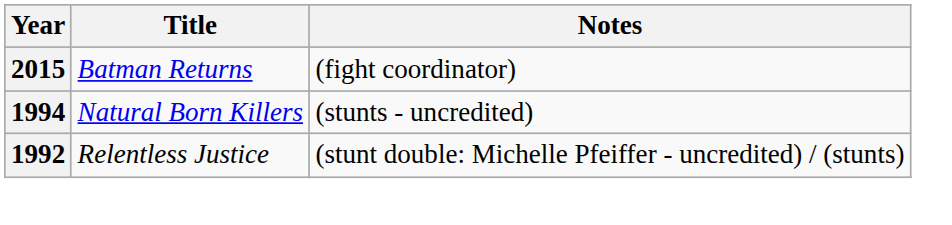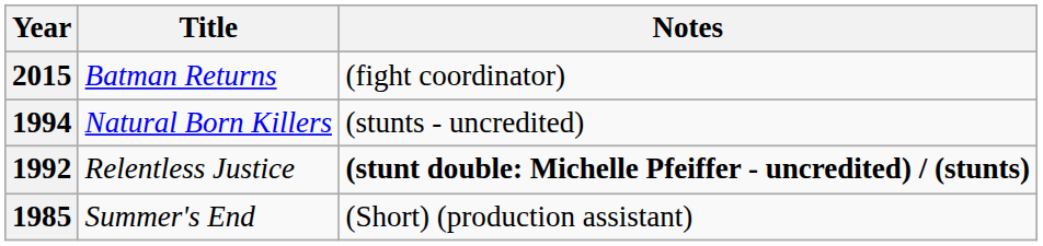 <table class="wikitable plainrowheaders sortable" style="margin-right: 0;">
 <tr>
 <th>Year</th>
 <th>Title</th>
 <th>Notes</th>
 </tr>
 <tr>
 <th scope=row>2015</th>
 <td><em><a href='#'>Batman Returns</a></em></td>
 <td>(fight coordinator)</td>
 </tr>
 <tr>
 <th scope=row>1994</th>
 <td><em><a href='#'>Natural Born Killers</a></em></td>
 <td>(stunts - uncredited)</td>
 </tr>
 <tr>
 <th scope=row>1992</th>
 <td><em>Relentless Justice</em></td>
-<td>(stunt double: Michelle Pfeiffer - uncredited) / (stunts)</td>
+<td><strong>(stunt double: Michelle Pfeiffer - uncredited) / (stunts)</strong></td>
+</tr>
+<tr>
+<th scope=row>1985</th>
+<td><em>Summer's End</em></td>
+<td>(Short) (production assistant)</td>
 </tr>
 </table>
